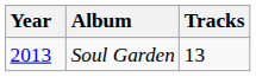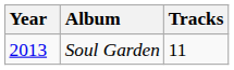 <table class="wikitable">
 <tr>
 <th style="vertical-align:top; text-align:left; width:40px;">Year</th>
 <th style="text-align:left; vertical-align:top;">Album</th>
 <th style="text-align:left; vertical-align:top;">Tracks</th>
 </tr>
 <tr>
 <td><a href='#'>2013</a></td>
 <td><em>Soul Garden</em></td>
-<td>13</td>
+<td>11</td>
 </tr>
 </table>
